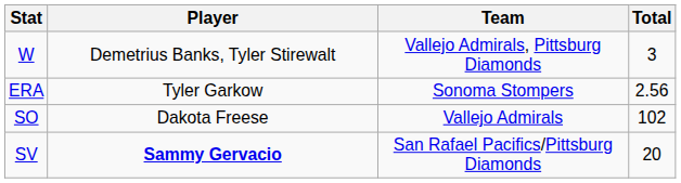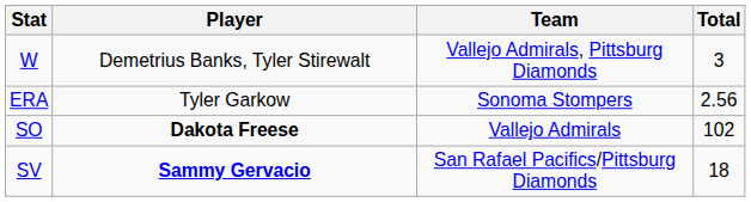 <table class="wikitable"  style="width:50%; text-align:center;">
 <tr>
 <th style="width:5%;">Stat</th>
 <th style="width:55%;">Player</th>
 <th style="width:55%;">Team</th>
 <th style="width:5%;">Total</th>
 </tr>
 <tr>
 <td><a href='#'>W</a></td>
 <td>Demetrius Banks, Tyler Stirewalt</td>
 <td><a href='#'>Vallejo Admirals</a>, <a href='#'>Pittsburg Diamonds</a></td>
 <td>3</td>
 </tr>
 <tr>
 <td><a href='#'>ERA</a></td>
 <td>Tyler Garkow</td>
 <td><a href='#'>Sonoma Stompers</a></td>
 <td>2.56</td>
 </tr>
 <tr>
 <td><a href='#'>SO</a></td>
-<td>Dakota Freese</td>
+<td><strong>Dakota Freese</strong></td>
 <td><a href='#'>Vallejo Admirals</a></td>
 <td>102</td>
 </tr>
 <tr>
 <td><a href='#'>SV</a></td>
 <td><strong><a href='#'>Sammy Gervacio</a></strong></td>
 <td><a href='#'>San Rafael Pacifics</a>/<a href='#'>Pittsburg Diamonds</a></td>
-<td>20</td>
+<td>18</td>
 </tr>
 </table>
